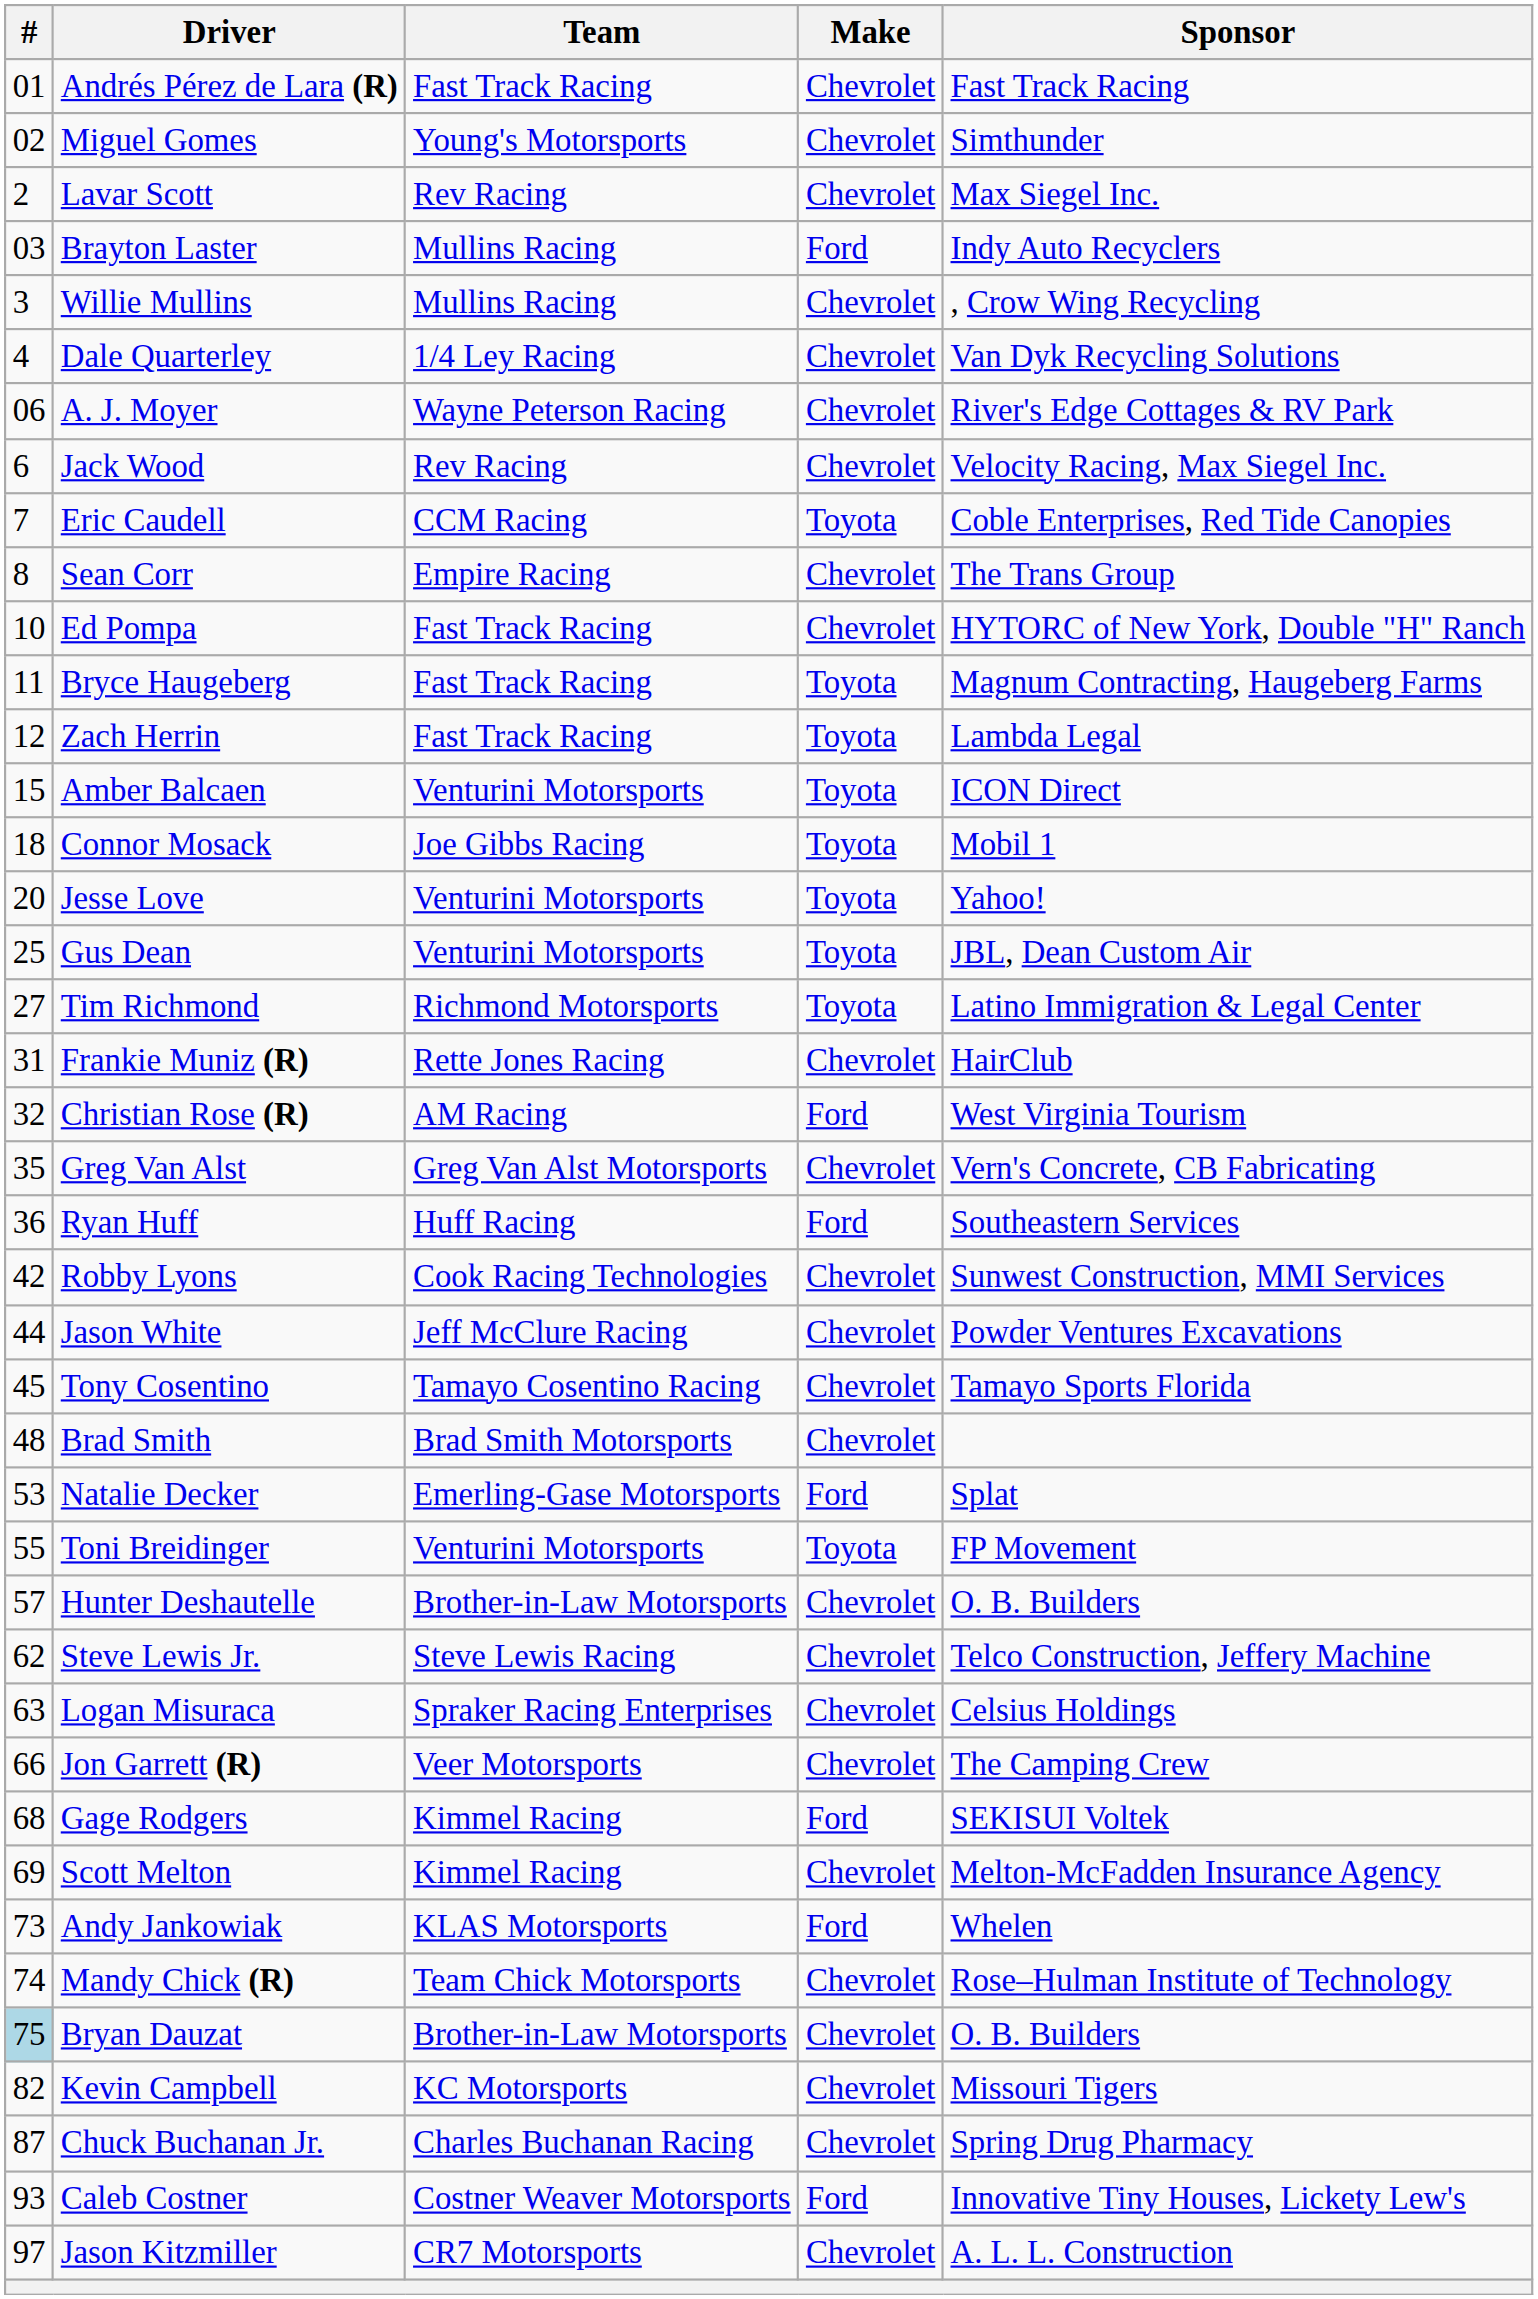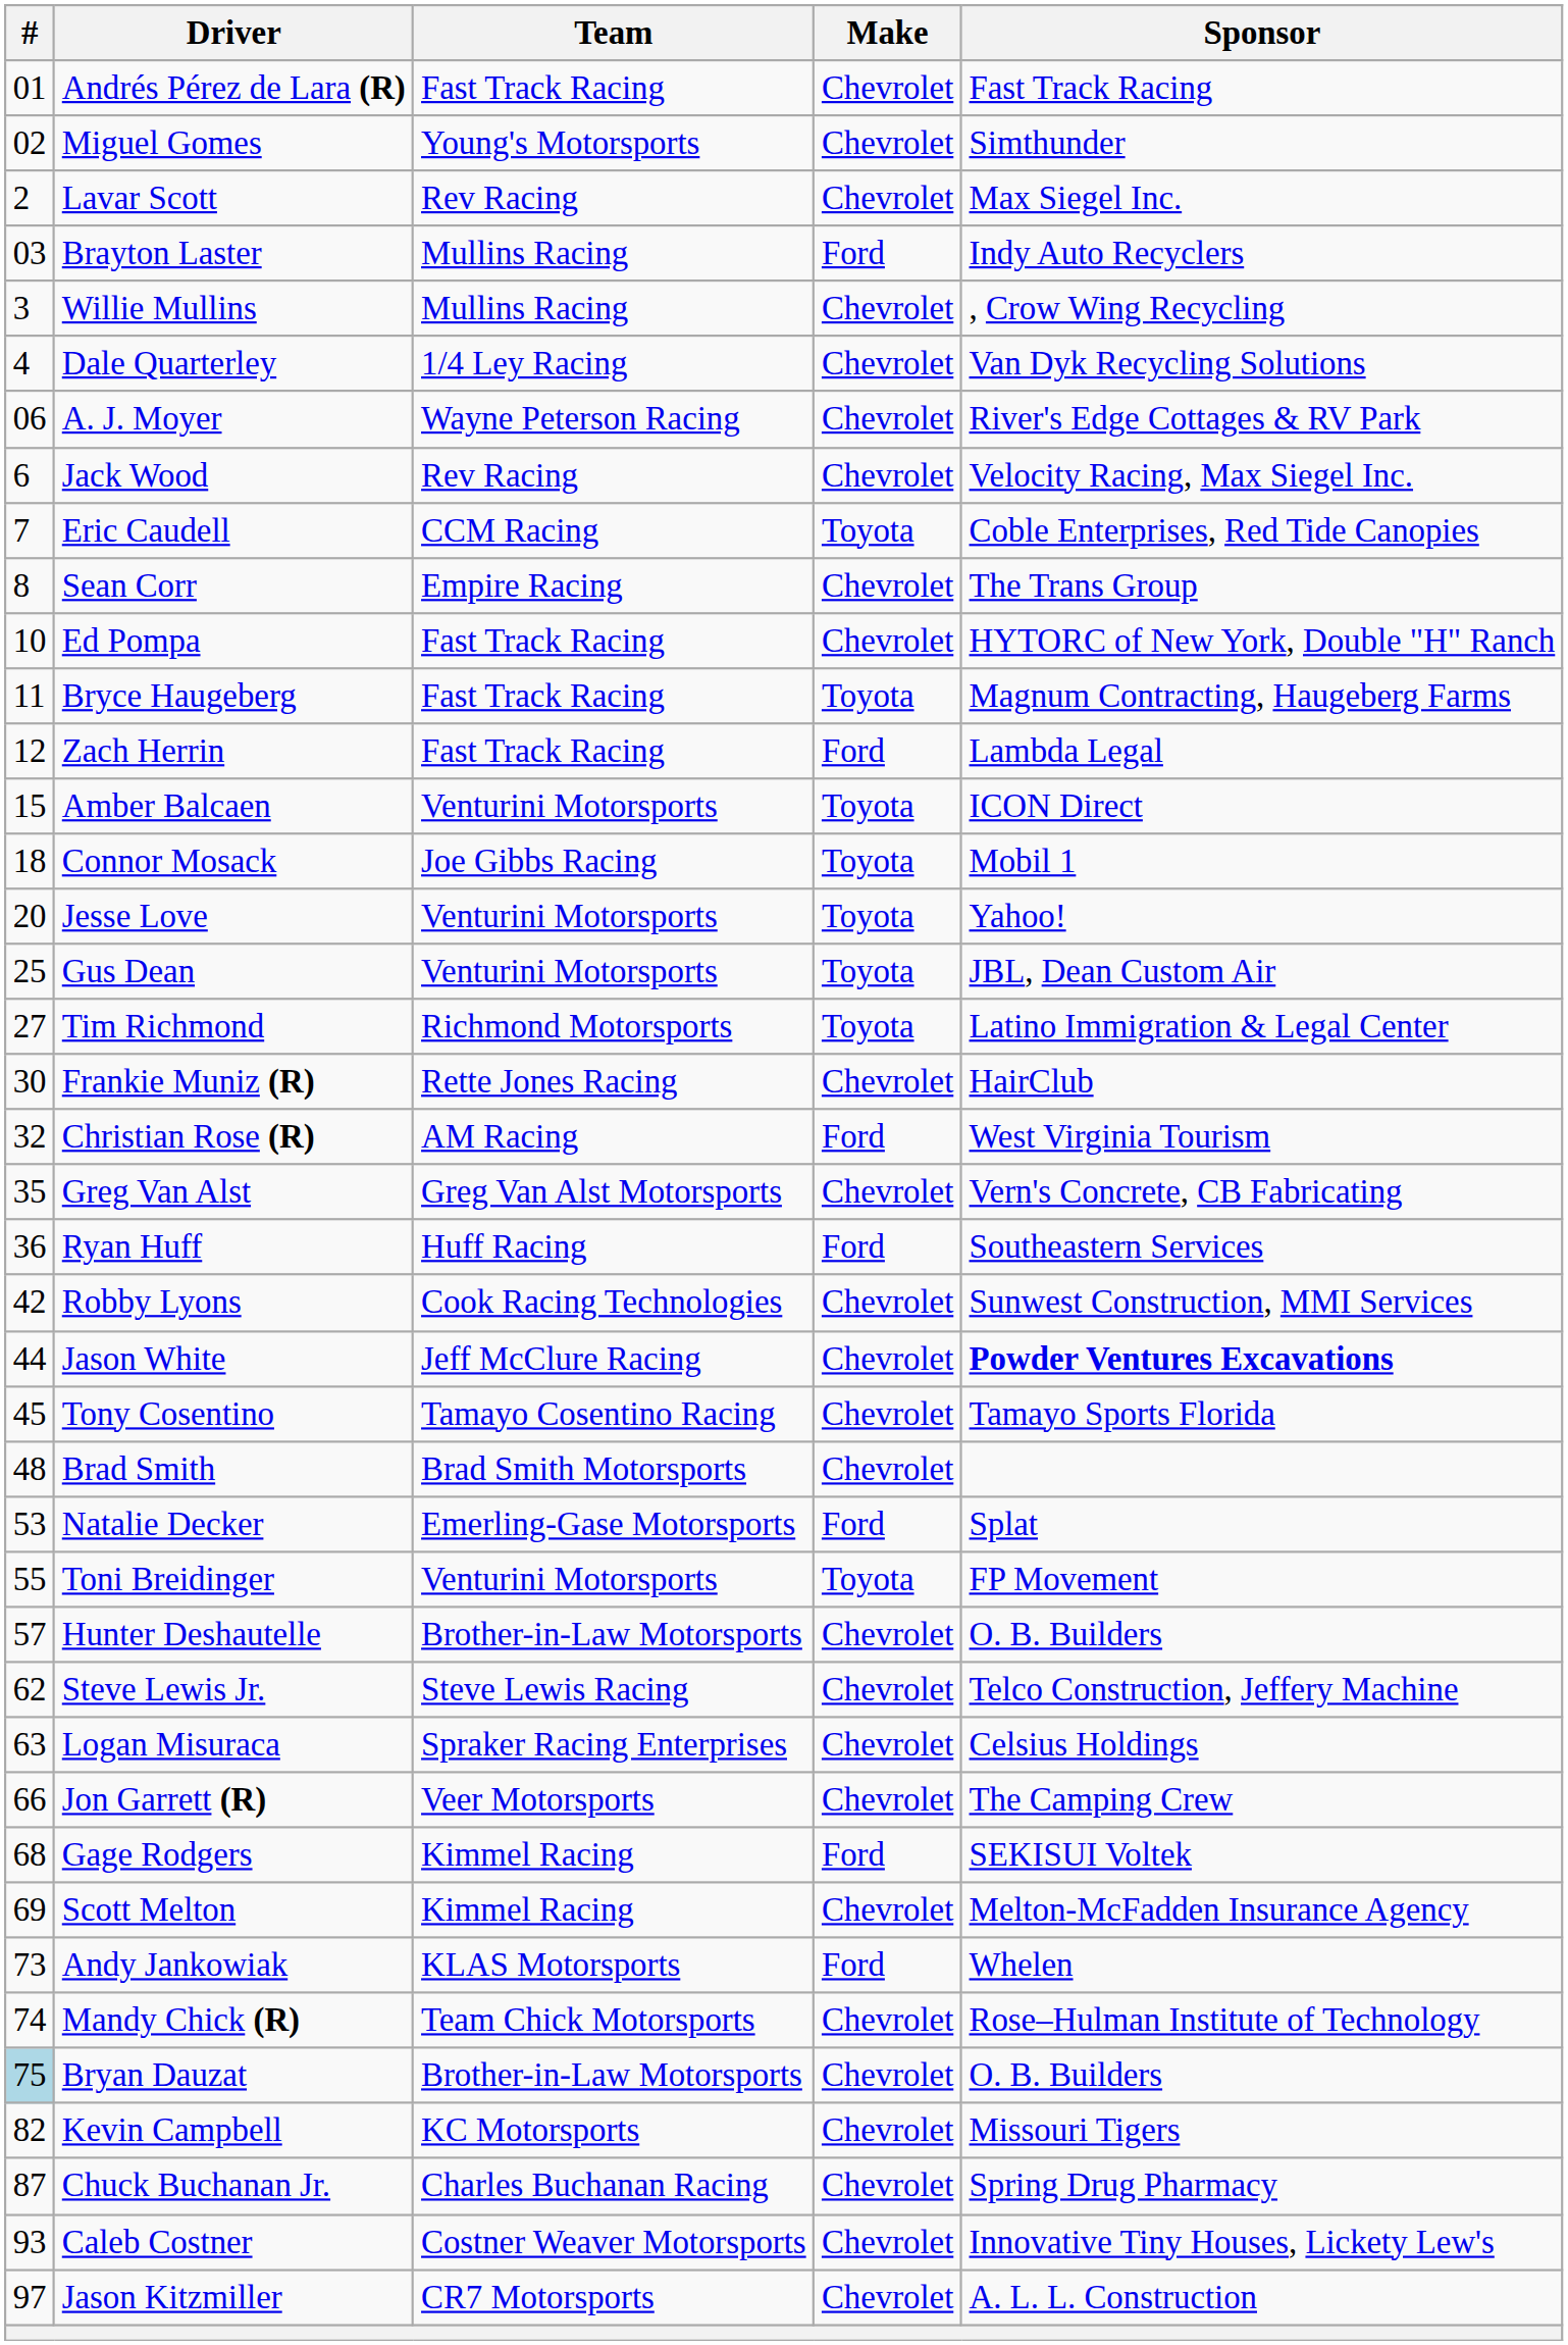 <table class="wikitable" style="font-size: 95%;">
 <tr>
 <th>#</th>
 <th>Driver</th>
 <th>Team</th>
 <th>Make</th>
 <th>Sponsor</th>
 </tr>
 <tr>
 <td>01</td>
 <td nowrap><a href='#'>Andrés Pérez de Lara</a> <strong>(R)</strong></td>
 <td><a href='#'>Fast Track Racing</a></td>
 <td><a href='#'>Chevrolet</a></td>
 <td><a href='#'>Fast Track Racing</a></td>
 </tr>
 <tr>
 <td>02</td>
 <td><a href='#'>Miguel Gomes</a></td>
 <td><a href='#'>Young's Motorsports</a></td>
 <td><a href='#'>Chevrolet</a></td>
 <td><a href='#'>Simthunder</a></td>
 </tr>
 <tr>
 <td>2</td>
 <td><a href='#'>Lavar Scott</a></td>
 <td><a href='#'>Rev Racing</a></td>
 <td><a href='#'>Chevrolet</a></td>
 <td><a href='#'>Max Siegel Inc.</a></td>
 </tr>
 <tr>
 <td>03</td>
 <td><a href='#'>Brayton Laster</a></td>
 <td><a href='#'>Mullins Racing</a></td>
 <td><a href='#'>Ford</a></td>
 <td><a href='#'>Indy Auto Recyclers</a></td>
 </tr>
 <tr>
 <td>3</td>
 <td><a href='#'>Willie Mullins</a></td>
 <td><a href='#'>Mullins Racing</a></td>
 <td><a href='#'>Chevrolet</a></td>
 <td nowrap>, <a href='#'>Crow Wing Recycling</a></td>
 </tr>
 <tr>
 <td>4</td>
 <td><a href='#'>Dale Quarterley</a></td>
 <td><a href='#'>1/4 Ley Racing</a></td>
 <td><a href='#'>Chevrolet</a></td>
 <td><a href='#'>Van Dyk Recycling Solutions</a></td>
 </tr>
 <tr>
 <td>06</td>
 <td><a href='#'>A. J. Moyer</a></td>
 <td><a href='#'>Wayne Peterson Racing</a></td>
 <td><a href='#'>Chevrolet</a></td>
 <td><a href='#'>River's Edge Cottages & RV Park</a></td>
 </tr>
 <tr>
 <td>6</td>
 <td><a href='#'>Jack Wood</a></td>
 <td><a href='#'>Rev Racing</a></td>
 <td><a href='#'>Chevrolet</a></td>
 <td><a href='#'>Velocity Racing</a>, <a href='#'>Max Siegel Inc.</a></td>
 </tr>
 <tr>
 <td>7</td>
 <td><a href='#'>Eric Caudell</a></td>
 <td><a href='#'>CCM Racing</a></td>
 <td><a href='#'>Toyota</a></td>
 <td><a href='#'>Coble Enterprises</a>, <a href='#'>Red Tide Canopies</a></td>
 </tr>
 <tr>
 <td>8</td>
 <td><a href='#'>Sean Corr</a></td>
 <td><a href='#'>Empire Racing</a></td>
 <td><a href='#'>Chevrolet</a></td>
 <td><a href='#'>The Trans Group</a></td>
 </tr>
 <tr>
 <td>10</td>
 <td><a href='#'>Ed Pompa</a></td>
 <td><a href='#'>Fast Track Racing</a></td>
 <td><a href='#'>Chevrolet</a></td>
 <td><a href='#'>HYTORC of New York</a>, <a href='#'>Double "H" Ranch</a></td>
 </tr>
 <tr>
 <td>11</td>
 <td><a href='#'>Bryce Haugeberg</a></td>
 <td><a href='#'>Fast Track Racing</a></td>
 <td><a href='#'>Toyota</a></td>
 <td><a href='#'>Magnum Contracting</a>, <a href='#'>Haugeberg Farms</a></td>
 </tr>
 <tr>
 <td>12</td>
 <td><a href='#'>Zach Herrin</a></td>
 <td><a href='#'>Fast Track Racing</a></td>
-<td><a href='#'>Toyota</a></td>
+<td><a href='#'>Ford</a></td>
 <td><a href='#'>Lambda Legal</a></td>
 </tr>
 <tr>
 <td>15</td>
 <td><a href='#'>Amber Balcaen</a></td>
 <td><a href='#'>Venturini Motorsports</a></td>
 <td><a href='#'>Toyota</a></td>
 <td><a href='#'>ICON Direct</a></td>
 </tr>
 <tr>
 <td>18</td>
 <td><a href='#'>Connor Mosack</a></td>
 <td><a href='#'>Joe Gibbs Racing</a></td>
 <td><a href='#'>Toyota</a></td>
 <td><a href='#'>Mobil 1</a></td>
 </tr>
 <tr>
 <td>20</td>
 <td><a href='#'>Jesse Love</a></td>
 <td><a href='#'>Venturini Motorsports</a></td>
 <td><a href='#'>Toyota</a></td>
 <td><a href='#'>Yahoo!</a></td>
 </tr>
 <tr>
 <td>25</td>
 <td><a href='#'>Gus Dean</a></td>
 <td><a href='#'>Venturini Motorsports</a></td>
 <td><a href='#'>Toyota</a></td>
 <td><a href='#'>JBL</a>, <a href='#'>Dean Custom Air</a></td>
 </tr>
 <tr>
 <td>27</td>
 <td><a href='#'>Tim Richmond</a></td>
 <td><a href='#'>Richmond Motorsports</a></td>
 <td><a href='#'>Toyota</a></td>
 <td><a href='#'>Latino Immigration & Legal Center</a></td>
 </tr>
 <tr>
-<td>31</td>
+<td>30</td>
 <td><a href='#'>Frankie Muniz</a> <strong>(R)</strong></td>
 <td><a href='#'>Rette Jones Racing</a></td>
 <td><a href='#'>Chevrolet</a></td>
 <td><a href='#'>HairClub</a></td>
 </tr>
 <tr>
 <td>32</td>
 <td><a href='#'>Christian Rose</a> <strong>(R)</strong></td>
 <td><a href='#'>AM Racing</a></td>
 <td><a href='#'>Ford</a></td>
 <td><a href='#'>West Virginia Tourism</a></td>
 </tr>
 <tr>
 <td>35</td>
 <td><a href='#'>Greg Van Alst</a></td>
 <td><a href='#'>Greg Van Alst Motorsports</a></td>
 <td><a href='#'>Chevrolet</a></td>
 <td><a href='#'>Vern's Concrete</a>, <a href='#'>CB Fabricating</a></td>
 </tr>
 <tr>
 <td>36</td>
 <td><a href='#'>Ryan Huff</a></td>
 <td><a href='#'>Huff Racing</a></td>
 <td><a href='#'>Ford</a></td>
 <td><a href='#'>Southeastern Services</a></td>
 </tr>
 <tr>
 <td>42</td>
 <td><a href='#'>Robby Lyons</a></td>
 <td><a href='#'>Cook Racing Technologies</a></td>
 <td><a href='#'>Chevrolet</a></td>
 <td><a href='#'>Sunwest Construction</a>, <a href='#'>MMI Services</a></td>
 </tr>
 <tr>
 <td>44</td>
 <td><a href='#'>Jason White</a></td>
 <td><a href='#'>Jeff McClure Racing</a></td>
 <td><a href='#'>Chevrolet</a></td>
-<td><a href='#'>Powder Ventures Excavations</a></td>
+<td><strong><a href='#'>Powder Ventures Excavations</a></strong></td>
 </tr>
 <tr>
 <td>45</td>
 <td><a href='#'>Tony Cosentino</a></td>
 <td><a href='#'>Tamayo Cosentino Racing</a></td>
 <td><a href='#'>Chevrolet</a></td>
 <td><a href='#'>Tamayo Sports Florida</a></td>
 </tr>
 <tr>
 <td>48</td>
 <td><a href='#'>Brad Smith</a></td>
 <td><a href='#'>Brad Smith Motorsports</a></td>
 <td><a href='#'>Chevrolet</a></td>
 <td></td>
 </tr>
 <tr>
 <td>53</td>
 <td><a href='#'>Natalie Decker</a></td>
 <td><a href='#'>Emerling-Gase Motorsports</a></td>
 <td><a href='#'>Ford</a></td>
 <td><a href='#'>Splat</a></td>
 </tr>
 <tr>
 <td>55</td>
 <td><a href='#'>Toni Breidinger</a></td>
 <td><a href='#'>Venturini Motorsports</a></td>
 <td><a href='#'>Toyota</a></td>
 <td><a href='#'>FP Movement</a></td>
 </tr>
 <tr>
 <td>57</td>
 <td><a href='#'>Hunter Deshautelle</a></td>
 <td><a href='#'>Brother-in-Law Motorsports</a></td>
 <td><a href='#'>Chevrolet</a></td>
 <td><a href='#'>O. B. Builders</a></td>
 </tr>
 <tr>
 <td>62</td>
 <td><a href='#'>Steve Lewis Jr.</a></td>
 <td><a href='#'>Steve Lewis Racing</a></td>
 <td><a href='#'>Chevrolet</a></td>
 <td><a href='#'>Telco Construction</a>, <a href='#'>Jeffery Machine</a></td>
 </tr>
 <tr>
 <td>63</td>
 <td><a href='#'>Logan Misuraca</a></td>
 <td><a href='#'>Spraker Racing Enterprises</a></td>
 <td><a href='#'>Chevrolet</a></td>
 <td><a href='#'>Celsius Holdings</a></td>
 </tr>
 <tr>
 <td>66</td>
 <td><a href='#'>Jon Garrett</a> <strong>(R)</strong></td>
 <td><a href='#'>Veer Motorsports</a></td>
 <td><a href='#'>Chevrolet</a></td>
 <td><a href='#'>The Camping Crew</a></td>
 </tr>
 <tr>
 <td>68</td>
 <td><a href='#'>Gage Rodgers</a></td>
 <td><a href='#'>Kimmel Racing</a></td>
 <td><a href='#'>Ford</a></td>
 <td><a href='#'>SEKISUI Voltek</a></td>
 </tr>
 <tr>
 <td>69</td>
 <td><a href='#'>Scott Melton</a></td>
 <td><a href='#'>Kimmel Racing</a></td>
 <td><a href='#'>Chevrolet</a></td>
 <td><a href='#'>Melton-McFadden Insurance Agency</a></td>
 </tr>
 <tr>
 <td>73</td>
 <td><a href='#'>Andy Jankowiak</a></td>
 <td><a href='#'>KLAS Motorsports</a></td>
 <td><a href='#'>Ford</a></td>
 <td><a href='#'>Whelen</a></td>
 </tr>
 <tr>
 <td>74</td>
 <td><a href='#'>Mandy Chick</a> <strong>(R)</strong></td>
 <td><a href='#'>Team Chick Motorsports</a></td>
 <td><a href='#'>Chevrolet</a></td>
 <td><a href='#'>Rose–Hulman Institute of Technology</a></td>
 </tr>
 <tr>
 <td style="background: lightblue;">75</td>
 <td><a href='#'>Bryan Dauzat</a></td>
 <td><a href='#'>Brother-in-Law Motorsports</a></td>
 <td><a href='#'>Chevrolet</a></td>
 <td><a href='#'>O. B. Builders</a></td>
 </tr>
 <tr>
 <td>82</td>
 <td><a href='#'>Kevin Campbell</a></td>
 <td><a href='#'>KC Motorsports</a></td>
 <td><a href='#'>Chevrolet</a></td>
 <td><a href='#'>Missouri Tigers</a></td>
 </tr>
 <tr>
 <td>87</td>
 <td><a href='#'>Chuck Buchanan Jr.</a></td>
 <td><a href='#'>Charles Buchanan Racing</a></td>
 <td><a href='#'>Chevrolet</a></td>
 <td><a href='#'>Spring Drug Pharmacy</a></td>
 </tr>
 <tr>
 <td>93</td>
 <td><a href='#'>Caleb Costner</a></td>
 <td nowrap><a href='#'>Costner Weaver Motorsports</a></td>
-<td><a href='#'>Ford</a></td>
+<td><a href='#'>Chevrolet</a></td>
 <td><a href='#'>Innovative Tiny Houses</a>, <a href='#'>Lickety Lew's</a></td>
 </tr>
 <tr>
 <td>97</td>
 <td><a href='#'>Jason Kitzmiller</a></td>
 <td><a href='#'>CR7 Motorsports</a></td>
 <td><a href='#'>Chevrolet</a></td>
 <td><a href='#'>A. L. L. Construction</a></td>
 </tr>
 <tr>
 <th colspan="5"></th>
 </tr>
 </table>
